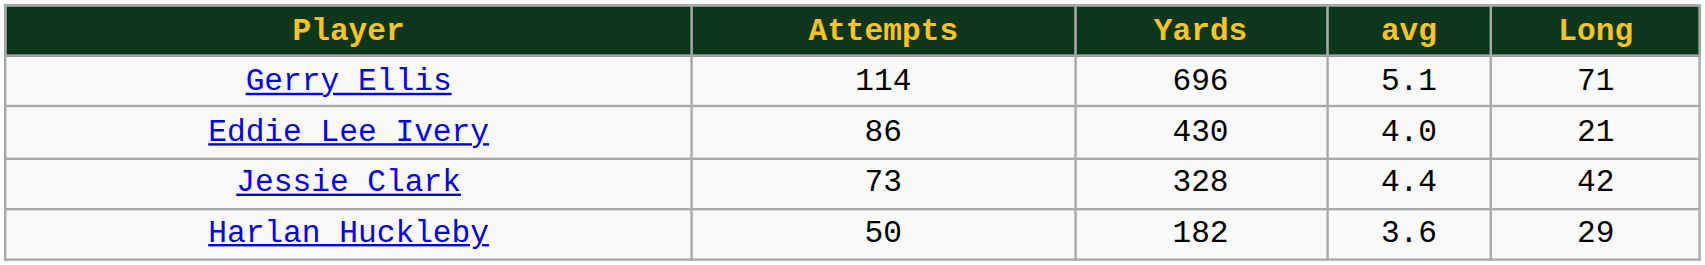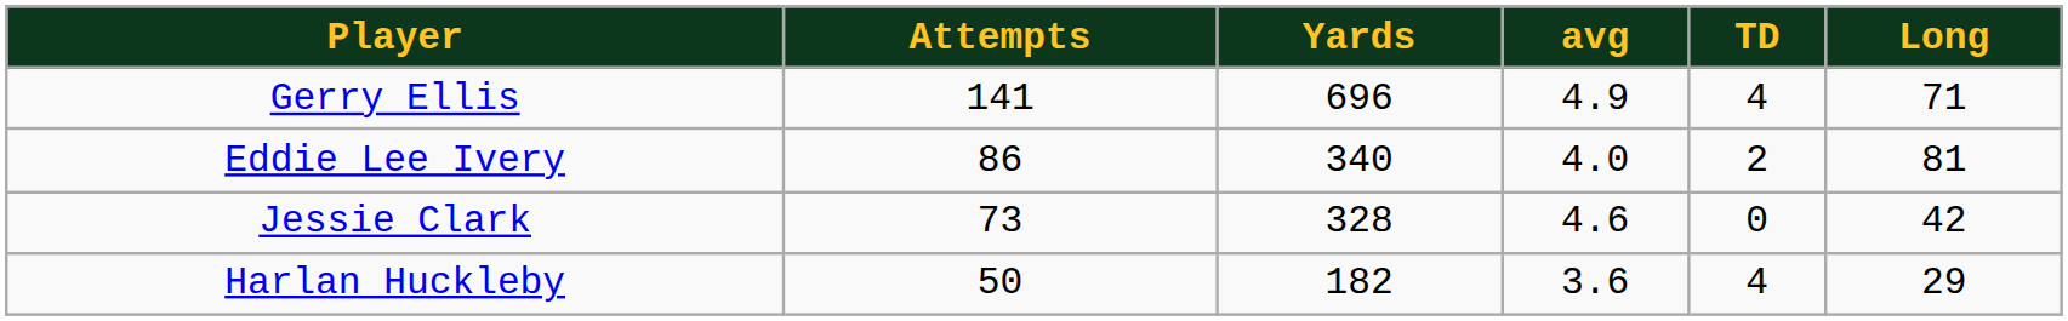 <table class="wikitable" width="80%">
 <tr align="center"  style="background:#0C371D;color:#ffc322;">
 <td><strong>Player</strong></td>
 <td><strong>Attempts</strong></td>
 <td><strong>Yards</strong></td>
 <td><strong>avg</strong></td>
+<td><strong>TD</strong></td>
 <td><strong>Long</strong></td>
 </tr>
 <tr align="center" bgcolor="">
 <td><a href='#'>Gerry Ellis</a></td>
-<td>114</td>
+<td>141</td>
 <td>696</td>
-<td>5.1</td>
+<td>4.9</td>
+<td>4</td>
 <td>71</td>
 </tr>
 <tr align="center" bgcolor="">
 <td><a href='#'>Eddie Lee Ivery</a></td>
 <td>86</td>
-<td>430</td>
+<td>340</td>
 <td>4.0</td>
-<td>21</td>
+<td>2</td>
+<td>81</td>
 </tr>
 <tr align="center" bgcolor="">
 <td><a href='#'>Jessie Clark</a></td>
 <td>73</td>
 <td>328</td>
-<td>4.4</td>
+<td>4.6</td>
+<td>0</td>
 <td>42</td>
 </tr>
 <tr align="center" bgcolor="">
 <td><a href='#'>Harlan Huckleby</a></td>
 <td>50</td>
 <td>182</td>
 <td>3.6</td>
+<td>4</td>
 <td>29</td>
 </tr>
 </table>
